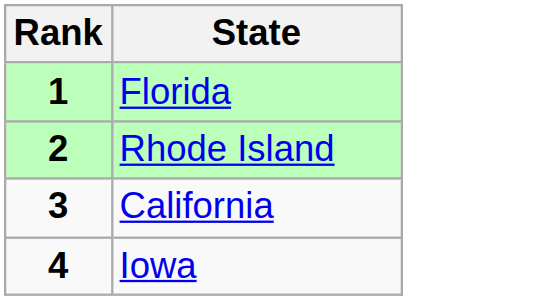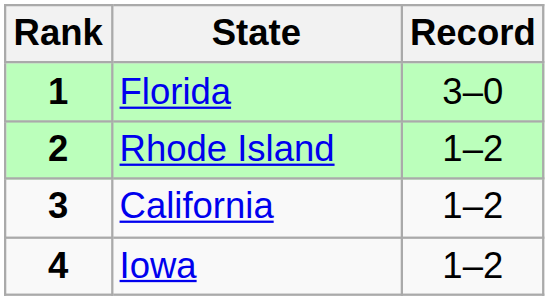 <table class="wikitable">
 <tr>
 <th>Rank</th>
 <th>State</th>
+<th>Record</th>
 </tr>
 <tr bgcolor="bbffbb">
 <td align=center><strong>1</strong></td>
 <td align="left" width="120"> <a href='#'>Florida</a></td>
+<td align=center>3–0</td>
 </tr>
 <tr bgcolor="bbffbb">
 <td align=center><strong>2</strong></td>
 <td align="left" width="120"> <a href='#'>Rhode Island</a></td>
+<td align=center>1–2</td>
 </tr>
 <tr>
 <td align=center><strong>3</strong></td>
 <td align="left" width="120"> <a href='#'>California</a></td>
+<td align=center>1–2</td>
 </tr>
 <tr>
 <td align=center><strong>4</strong></td>
 <td align="left" width="120"> <a href='#'>Iowa</a></td>
+<td align=center>1–2</td>
 </tr>
 </table>
